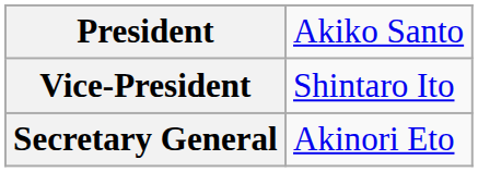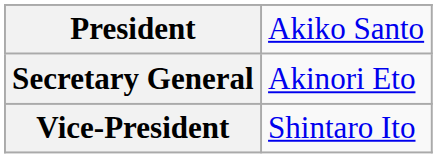 <table class="wikitable">
 <tr>
 <th>President</th>
 <td><a href='#'>Akiko Santo</a></td>
 </tr>
 <tr>
+<th>Secretary General</th>
+<td><a href='#'>Akinori Eto</a></td>
+</tr>
+<tr>
 <th>Vice-President</th>
 <td><a href='#'>Shintaro Ito</a></td>
 </tr>
-<tr>
-<th>Secretary General</th>
-<td><a href='#'>Akinori Eto</a></td>
-</tr>
 </table>
